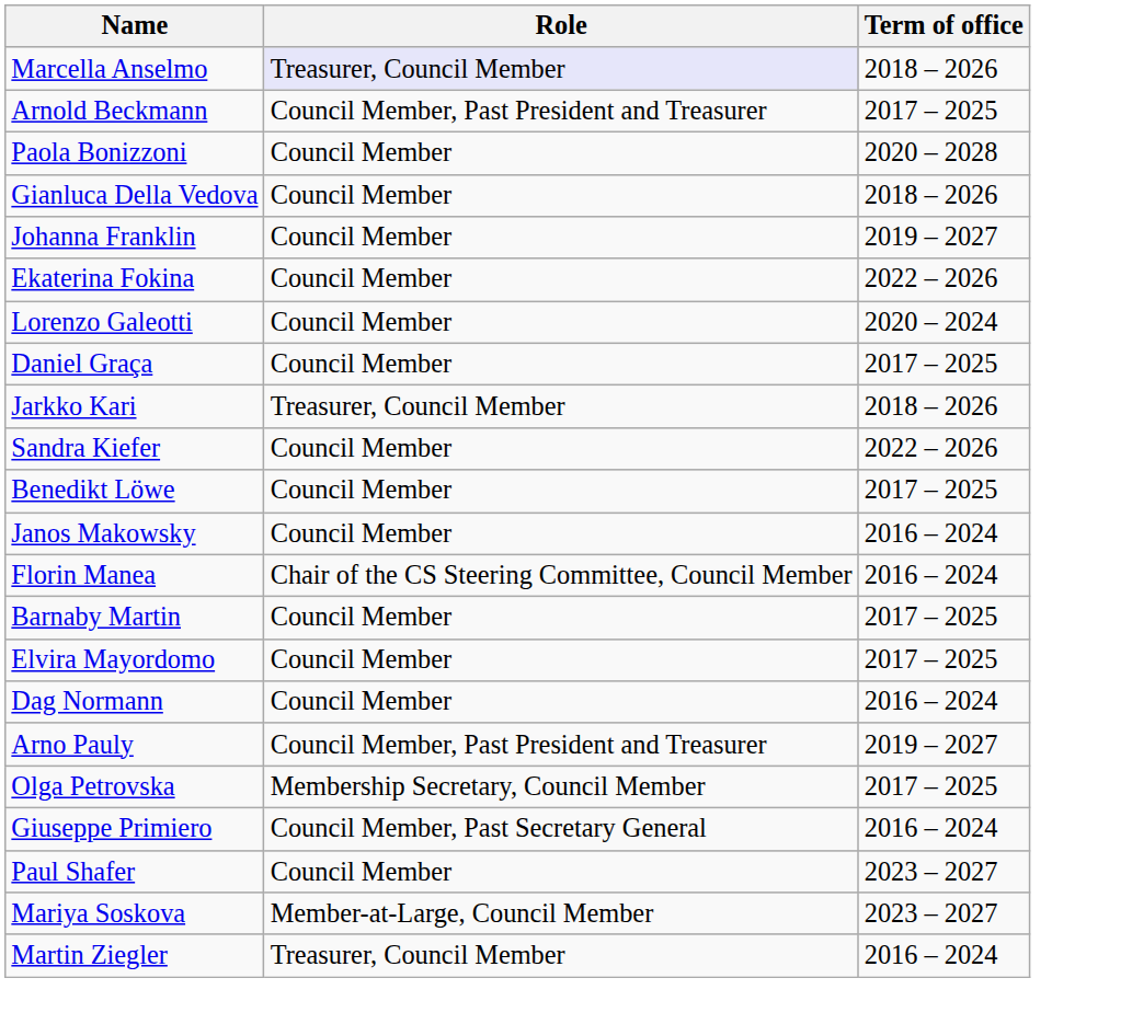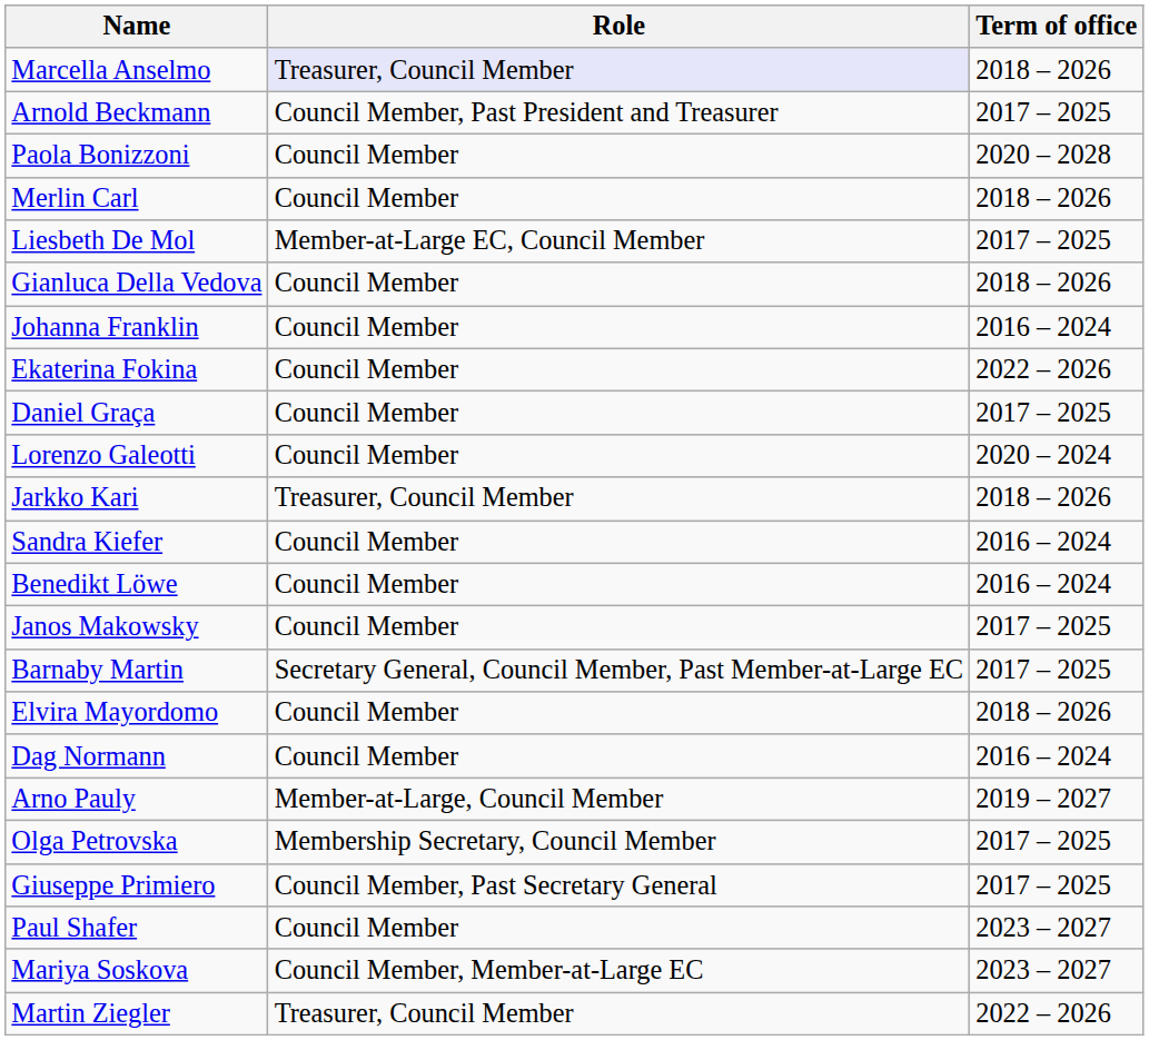 <table class="wikitable">
 <tr>
 <th>Name</th>
 <th>Role</th>
 <th>Term of office</th>
 </tr>
 <tr>
 <td><a href='#'>Marcella Anselmo</a></td>
 <td style="background: lavender;">Treasurer, Council Member</td>
 <td>2018 – 2026</td>
 </tr>
 <tr>
 <td><a href='#'>Arnold Beckmann</a></td>
 <td>Council Member, Past President and Treasurer</td>
 <td>2017 – 2025</td>
 </tr>
 <tr>
 <td><a href='#'>Paola Bonizzoni</a></td>
 <td>Council Member</td>
 <td>2020  – 2028</td>
 </tr>
 <tr>
+<td><a href='#'>Merlin Carl</a></td>
+<td>Council Member</td>
+<td>2018  – 2026</td>
+</tr>
+<tr>
+<td><a href='#'>Liesbeth De Mol</a></td>
+<td>Member-at-Large EC, Council Member</td>
+<td>2017 – 2025</td>
+</tr>
+<tr>
 <td><a href='#'>Gianluca Della Vedova</a></td>
 <td>Council Member</td>
 <td>2018 – 2026</td>
 </tr>
 <tr>
 <td><a href='#'>Johanna Franklin</a></td>
 <td>Council Member</td>
-<td>2019 – 2027</td>
+<td>2016 – 2024</td>
 </tr>
 <tr>
 <td><a href='#'>Ekaterina Fokina</a></td>
 <td>Council Member</td>
 <td>2022 – 2026</td>
 </tr>
 <tr>
+<td><a href='#'>Daniel Graça</a></td>
+<td>Council Member</td>
+<td>2017 – 2025</td>
+</tr>
+<tr>
 <td><a href='#'>Lorenzo Galeotti</a></td>
 <td>Council Member</td>
 <td>2020 – 2024</td>
-</tr>
-<tr>
-<td><a href='#'>Daniel Graça</a></td>
-<td>Council Member</td>
-<td>2017 – 2025</td>
 </tr>
 <tr>
 <td><a href='#'>Jarkko Kari</a></td>
 <td>Treasurer, Council Member</td>
 <td>2018 – 2026</td>
 </tr>
 <tr>
 <td><a href='#'>Sandra Kiefer</a></td>
 <td>Council Member</td>
-<td>2022 – 2026</td>
+<td>2016 – 2024</td>
 </tr>
 <tr>
 <td><a href='#'>Benedikt Löwe</a></td>
 <td>Council Member</td>
-<td>2017 – 2025</td>
+<td>2016 – 2024</td>
 </tr>
 <tr>
 <td><a href='#'>Janos Makowsky</a></td>
 <td>Council Member</td>
-<td>2016 – 2024</td>
-</tr>
-<tr>
-<td><a href='#'>Florin Manea</a></td>
-<td>Chair of the CS Steering Committee, Council Member</td>
-<td>2016 – 2024</td>
+<td>2017 – 2025</td>
 </tr>
 <tr>
 <td><a href='#'>Barnaby Martin</a></td>
-<td>Council Member</td>
+<td>Secretary General, Council Member, Past Member-at-Large EC</td>
 <td>2017 – 2025</td>
 </tr>
 <tr>
 <td><a href='#'>Elvira Mayordomo</a></td>
 <td>Council Member</td>
-<td>2017 – 2025</td>
+<td>2018 – 2026</td>
 </tr>
 <tr>
 <td><a href='#'>Dag Normann</a></td>
 <td>Council Member</td>
 <td>2016 – 2024</td>
 </tr>
 <tr>
 <td><a href='#'>Arno Pauly</a></td>
-<td>Council Member, Past President and Treasurer</td>
+<td>Member-at-Large, Council Member</td>
 <td>2019 – 2027</td>
 </tr>
 <tr>
 <td><a href='#'>Olga Petrovska</a></td>
 <td>Membership Secretary, Council Member</td>
 <td>2017 – 2025</td>
 </tr>
 <tr>
 <td><a href='#'>Giuseppe Primiero</a></td>
 <td>Council Member, Past Secretary General</td>
-<td>2016 – 2024</td>
+<td>2017 – 2025</td>
 </tr>
 <tr>
 <td><a href='#'>Paul Shafer</a></td>
 <td>Council Member</td>
 <td>2023 – 2027</td>
 </tr>
 <tr>
 <td><a href='#'>Mariya Soskova</a></td>
-<td>Member-at-Large, Council Member</td>
+<td>Council Member, Member-at-Large EC</td>
 <td>2023 – 2027</td>
 </tr>
 <tr>
 <td><a href='#'>Martin Ziegler</a></td>
 <td>Treasurer, Council Member</td>
-<td>2016 – 2024</td>
+<td>2022 – 2026</td>
 </tr>
 </table>
